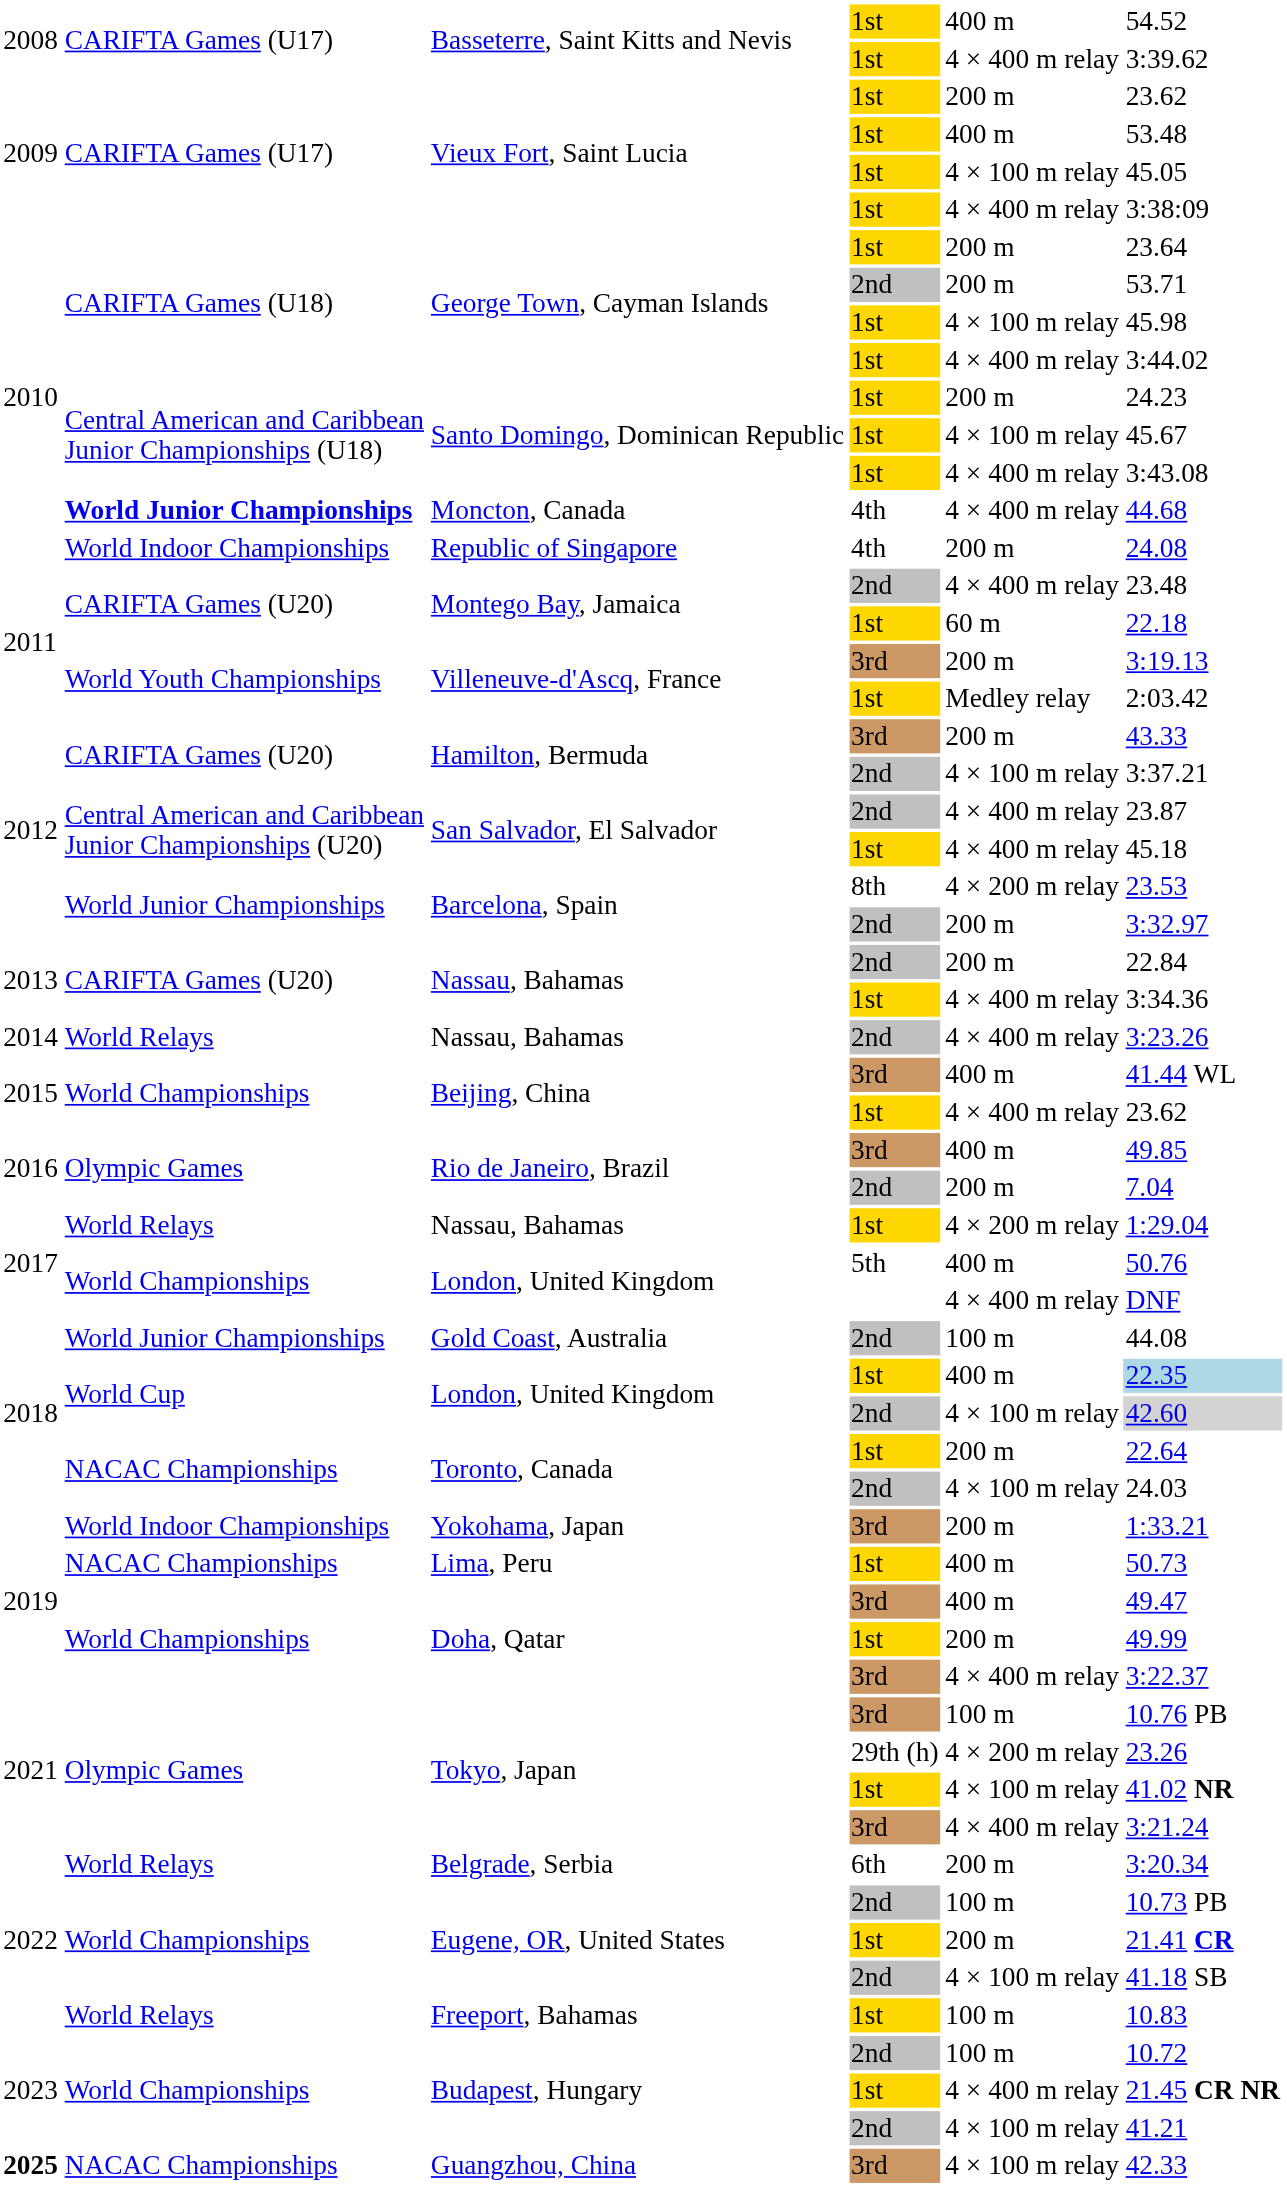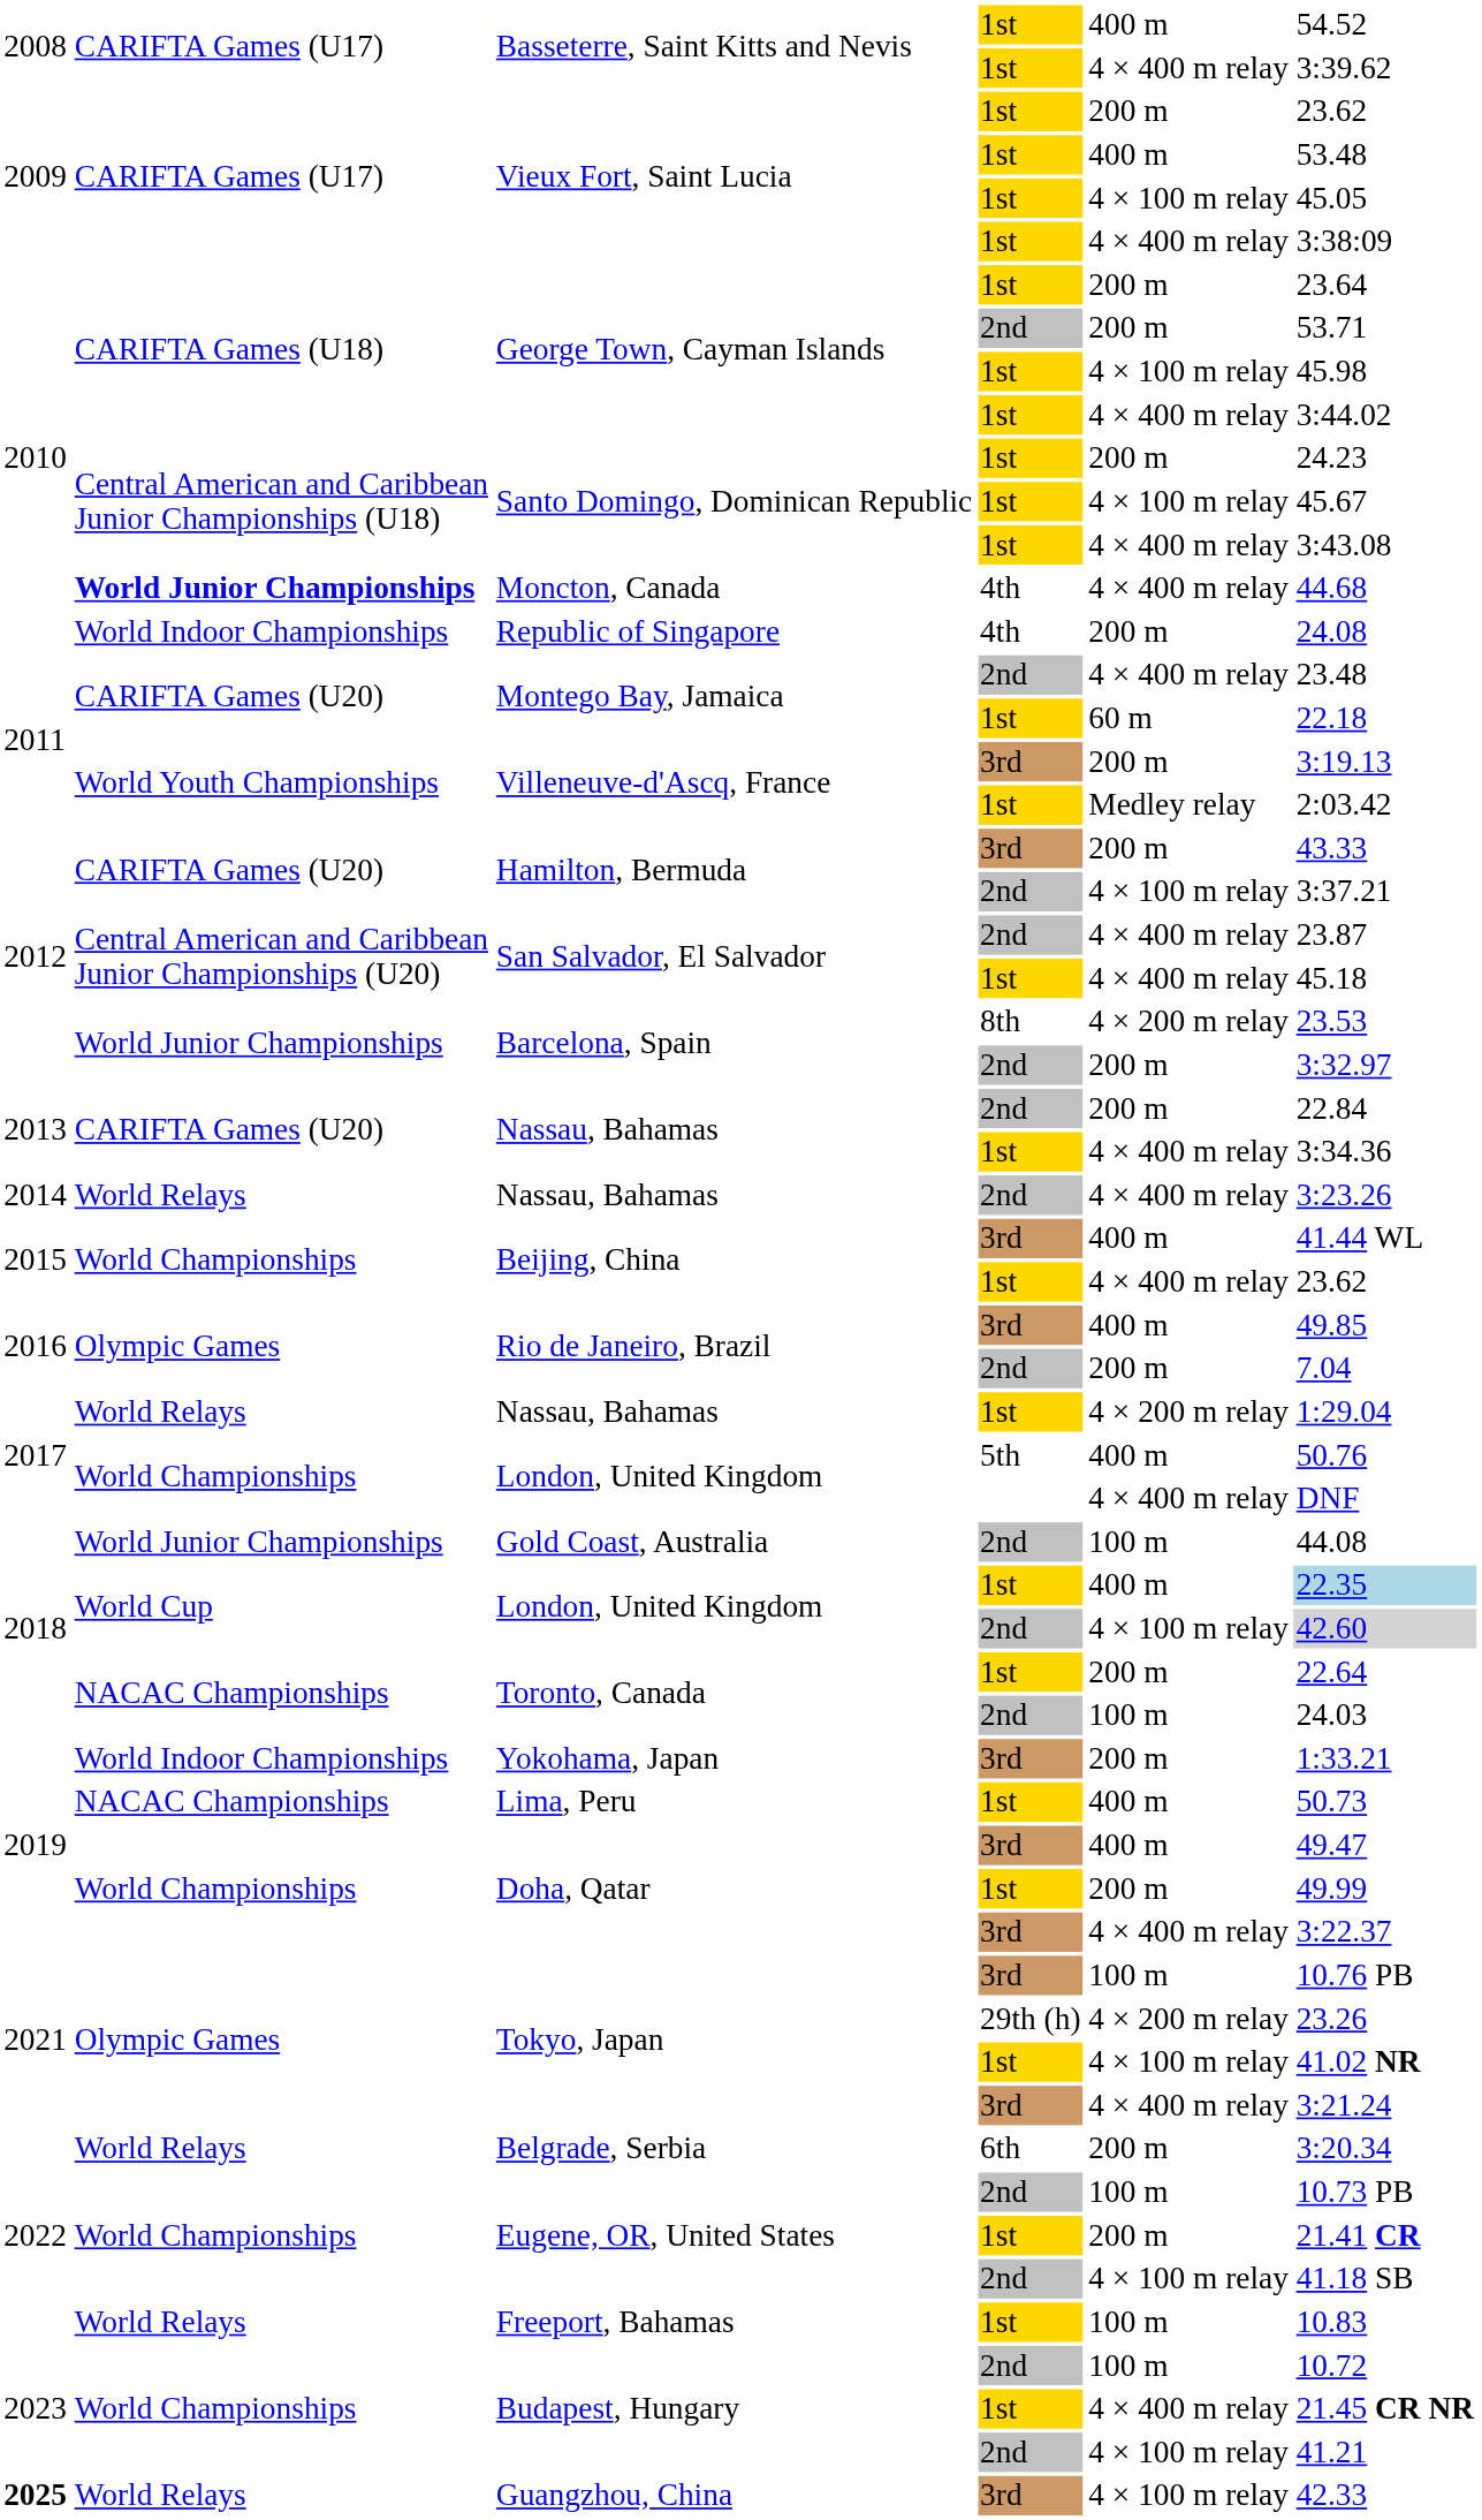 <table>
 <tr>
 <td rowspan=2>2008</td>
 <td rowspan=2><a href='#'>CARIFTA Games</a> (U17)</td>
 <td rowspan=2><a href='#'>Basseterre</a>, Saint Kitts and Nevis</td>
 <td bgcolor=gold>1st</td>
 <td>400 m</td>
 <td>54.52</td>
 </tr>
 <tr>
 <td bgcolor=gold>1st</td>
 <td>4 × 400 m relay</td>
 <td>3:39.62</td>
 </tr>
 <tr>
 <td rowspan=4>2009</td>
 <td rowspan=4><a href='#'>CARIFTA Games</a> (U17)</td>
 <td rowspan=4><a href='#'>Vieux Fort</a>, Saint Lucia</td>
 <td bgcolor=gold>1st</td>
 <td>200 m</td>
 <td>23.62</td>
 </tr>
 <tr>
 <td bgcolor=gold>1st</td>
 <td>400 m</td>
 <td>53.48</td>
 </tr>
 <tr>
 <td bgcolor=gold>1st</td>
 <td>4 × 100 m relay</td>
 <td>45.05</td>
 </tr>
 <tr>
 <td bgcolor=gold>1st</td>
 <td>4 × 400 m relay</td>
 <td>3:38:09</td>
 </tr>
 <tr>
 <td rowspan=9>2010</td>
 <td rowspan=4><a href='#'>CARIFTA Games</a> (U18)</td>
 <td rowspan=4><a href='#'>George Town</a>, Cayman Islands</td>
 <td bgcolor=gold>1st</td>
 <td>200 m</td>
 <td>23.64 </td>
 </tr>
 <tr>
 <td bgcolor=silver>2nd</td>
 <td>200 m</td>
 <td>53.71</td>
 </tr>
 <tr>
 <td bgcolor=gold>1st</td>
 <td>4 × 100 m relay</td>
 <td>45.98</td>
 </tr>
 <tr>
 <td bgcolor=gold>1st</td>
 <td>4 × 400 m relay</td>
 <td>3:44.02</td>
 </tr>
 <tr>
 <td rowspan=3><a href='#'>Central American and Caribbean<br>Junior Championships</a> (U18)</td>
 <td rowspan=3><a href='#'>Santo Domingo</a>, Dominican Republic</td>
 <td bgcolor=gold>1st</td>
 <td>200 m</td>
 <td>24.23</td>
 </tr>
 <tr>
 <td bgcolor=gold>1st</td>
 <td>4 × 100 m relay</td>
 <td>45.67</td>
 </tr>
 <tr>
 <td bgcolor=gold>1st</td>
 <td>4 × 400 m relay</td>
 <td>3:43.08</td>
 </tr>
 <tr>
 <td><strong><a href='#'>World Junior Championships</a></strong></td>
 <td><a href='#'>Moncton</a>, Canada</td>
 <td>4th</td>
 <td>4 × 400 m relay</td>
 <td><a href='#'>44.68</a> </td>
 </tr>
 <tr>
 <td><a href='#'>World Indoor Championships</a></td>
 <td><a href='#'>Republic of Singapore</a></td>
 <td>4th</td>
 <td>200 m</td>
 <td><a href='#'>24.08</a></td>
 </tr>
 <tr>
 <td rowspan=4>2011</td>
 <td rowspan=2><a href='#'>CARIFTA Games</a> (U20)</td>
 <td rowspan=2><a href='#'>Montego Bay</a>, Jamaica</td>
 <td bgcolor=silver>2nd</td>
 <td>4 × 400 m relay</td>
 <td>23.48</td>
 </tr>
 <tr>
 <td bgcolor=gold>1st</td>
 <td>60 m</td>
 <td><a href='#'>22.18</a></td>
 </tr>
 <tr>
 <td rowspan=2><a href='#'>World Youth Championships</a></td>
 <td rowspan=2><a href='#'>Villeneuve-d'Ascq</a>, France</td>
 <td bgcolor=cc9966>3rd</td>
 <td>200 m</td>
 <td><a href='#'>3:19.13</a> </td>
 </tr>
 <tr>
 <td bgcolor=gold>1st</td>
 <td>Medley relay</td>
 <td>2:03.42</td>
 </tr>
 <tr>
 <td rowspan=6>2012</td>
 <td rowspan=2><a href='#'>CARIFTA Games</a> (U20)</td>
 <td rowspan=2><a href='#'>Hamilton</a>, Bermuda</td>
 <td bgcolor=cc9966>3rd</td>
 <td>200 m</td>
 <td><a href='#'>43.33</a></td>
 </tr>
 <tr>
 <td bgcolor=silver>2nd</td>
 <td>4 × 100 m relay</td>
 <td>3:37.21</td>
 </tr>
 <tr>
 <td rowspan=2><a href='#'>Central American and Caribbean<br>Junior Championships</a> (U20)</td>
 <td rowspan=2><a href='#'>San Salvador</a>, El Salvador</td>
 <td bgcolor=silver>2nd</td>
 <td>4 × 400 m relay</td>
 <td>23.87</td>
 </tr>
 <tr>
 <td bgcolor=gold>1st</td>
 <td>4 × 400 m relay</td>
 <td>45.18</td>
 </tr>
 <tr>
 <td rowspan=2><a href='#'>World Junior Championships</a></td>
 <td rowspan=2><a href='#'>Barcelona</a>, Spain</td>
 <td>8th</td>
 <td>4 × 200 m relay</td>
 <td><a href='#'>23.53</a></td>
 </tr>
 <tr>
 <td bgcolor=silver>2nd</td>
 <td>200 m</td>
 <td><a href='#'>3:32.97</a></td>
 </tr>
 <tr>
 <td rowspan=2>2013</td>
 <td rowspan=2><a href='#'>CARIFTA Games</a> (U20)</td>
 <td rowspan=2><a href='#'>Nassau</a>, Bahamas</td>
 <td bgcolor=silver>2nd</td>
 <td>200 m</td>
 <td>22.84</td>
 </tr>
 <tr>
 <td bgcolor=gold>1st</td>
 <td>4 × 400 m relay</td>
 <td>3:34.36</td>
 </tr>
 <tr>
 <td>2014</td>
 <td><a href='#'>World Relays</a></td>
 <td>Nassau, Bahamas</td>
 <td bgcolor=silver>2nd</td>
 <td>4 × 400 m relay</td>
 <td><a href='#'>3:23.26</a></td>
 </tr>
 <tr>
 <td rowspan=2>2015</td>
 <td rowspan=2><a href='#'>World Championships</a></td>
 <td rowspan=2><a href='#'>Beijing</a>, China</td>
 <td bgcolor=cc9966>3rd</td>
 <td>400 m</td>
 <td><a href='#'>41.44</a> WL</td>
 </tr>
 <tr>
 <td bgcolor=gold>1st</td>
 <td>4 × 400 m relay</td>
 <td>23.62</td>
 </tr>
 <tr>
 <td rowspan=2>2016</td>
 <td rowspan=2><a href='#'>Olympic Games</a></td>
 <td rowspan=2><a href='#'>Rio de Janeiro</a>, Brazil</td>
 <td bgcolor=cc9966>3rd</td>
 <td>400 m</td>
 <td><a href='#'>49.85</a></td>
 </tr>
 <tr>
 <td bgcolor=silver>2nd</td>
 <td>200 m</td>
 <td><a href='#'>7.04</a></td>
 </tr>
 <tr>
 <td rowspan=3>2017</td>
 <td><a href='#'>World Relays</a></td>
 <td>Nassau, Bahamas</td>
 <td bgcolor=gold>1st</td>
 <td>4 × 200 m relay</td>
 <td><a href='#'>1:29.04</a> <strong></strong> <strong></strong></td>
 </tr>
 <tr>
 <td rowspan=2><a href='#'>World Championships</a></td>
 <td rowspan=2><a href='#'>London</a>, United Kingdom</td>
 <td>5th</td>
 <td>400 m</td>
 <td><a href='#'>50.76</a></td>
 </tr>
 <tr>
 <td></td>
 <td>4 × 400 m relay</td>
 <td><a href='#'>DNF</a></td>
 </tr>
 <tr>
 <td rowspan=5>2018</td>
 <td><a href='#'>World Junior Championships</a></td>
 <td><a href='#'>Gold Coast</a>, Australia</td>
 <td bgcolor=silver>2nd</td>
 <td>100 m</td>
 <td>44.08</td>
 </tr>
 <tr>
 <td rowspan=2><a href='#'>World Cup</a></td>
 <td rowspan=2><a href='#'>London</a>, United Kingdom</td>
 <td bgcolor=gold>1st</td>
 <td>400 m</td>
 <td style="background: lightblue;"><a href='#'>22.35</a></td>
 </tr>
 <tr>
 <td bgcolor=silver>2nd</td>
 <td>4 × 100 m relay</td>
 <td style="background: lightgrey;"><a href='#'>42.60</a></td>
 </tr>
 <tr>
 <td rowspan=2><a href='#'>NACAC Championships</a></td>
 <td rowspan=2><a href='#'>Toronto</a>, Canada</td>
 <td bgcolor=gold>1st</td>
 <td>200 m</td>
 <td><a href='#'>22.64</a></td>
 </tr>
 <tr>
 <td bgcolor=silver>2nd</td>
-<td>4 × 100 m relay</td>
+<td>100 m</td>
 <td>24.03</td>
 </tr>
 <tr>
 <td rowspan=5>2019</td>
 <td><a href='#'>World Indoor Championships</a></td>
 <td><a href='#'>Yokohama</a>, Japan</td>
 <td bgcolor=cc9966>3rd</td>
 <td>200 m</td>
 <td><a href='#'>1:33.21</a></td>
 </tr>
 <tr>
 <td><a href='#'>NACAC Championships</a></td>
 <td><a href='#'>Lima</a>, Peru</td>
 <td bgcolor=gold>1st</td>
 <td>400 m</td>
 <td><a href='#'>50.73</a></td>
 </tr>
 <tr>
 <td rowspan=3><a href='#'>World Championships</a></td>
 <td rowspan=3><a href='#'>Doha</a>, Qatar</td>
 <td bgcolor=cc9966>3rd</td>
 <td>400 m</td>
 <td><a href='#'>49.47</a> </td>
 </tr>
 <tr>
 <td bgcolor=gold>1st</td>
 <td>200 m</td>
 <td><a href='#'>49.99</a></td>
 </tr>
 <tr>
 <td bgcolor=cc9966>3rd</td>
 <td>4 × 400 m relay</td>
 <td><a href='#'>3:22.37</a></td>
 </tr>
 <tr>
 <td rowspan=4>2021</td>
 <td rowspan=4><a href='#'>Olympic Games</a></td>
 <td rowspan=4><a href='#'>Tokyo</a>, Japan</td>
 <td bgcolor=cc9966>3rd</td>
 <td>100 m</td>
 <td><a href='#'>10.76</a> PB</td>
 </tr>
 <tr>
 <td>29th (h)</td>
 <td>4 × 200 m relay</td>
 <td><a href='#'>23.26</a></td>
 </tr>
 <tr>
 <td bgcolor=gold>1st</td>
 <td>4 × 100 m relay</td>
 <td><a href='#'>41.02</a> <strong>NR</strong></td>
 </tr>
 <tr>
 <td bgcolor=cc9966>3rd</td>
 <td>4 × 400 m relay</td>
 <td><a href='#'>3:21.24</a> </td>
 </tr>
 <tr>
 <td rowspan=5>2022</td>
 <td><a href='#'>World Relays</a></td>
 <td><a href='#'>Belgrade</a>, Serbia</td>
 <td>6th</td>
 <td>200 m</td>
 <td><a href='#'>3:20.34</a></td>
 </tr>
 <tr>
 <td rowspan=3><a href='#'>World Championships</a></td>
 <td rowspan=3><a href='#'>Eugene, OR</a>, United States</td>
 <td bgcolor=silver>2nd</td>
 <td>100 m</td>
 <td><a href='#'>10.73</a> PB</td>
 </tr>
 <tr>
 <td bgcolor=gold>1st</td>
 <td>200 m</td>
 <td><a href='#'>21.41</a> <strong><a href='#'>CR</a></strong></td>
 </tr>
 <tr>
 <td bgcolor=silver>2nd</td>
 <td>4 × 100 m relay</td>
 <td><a href='#'>41.18</a> SB</td>
 </tr>
 <tr>
 <td><a href='#'>World Relays</a></td>
 <td><a href='#'>Freeport</a>, Bahamas</td>
 <td bgcolor=gold>1st</td>
 <td>100 m</td>
 <td><a href='#'>10.83</a></td>
 </tr>
 <tr>
 <td rowspan=3>2023</td>
 <td rowspan=3><a href='#'>World Championships</a></td>
 <td rowspan=3><a href='#'>Budapest</a>, Hungary</td>
 <td bgcolor=silver>2nd</td>
 <td>100 m</td>
 <td><a href='#'>10.72</a></td>
 </tr>
 <tr>
 <td bgcolor=gold>1st</td>
 <td>4 × 400 m relay</td>
 <td><a href='#'>21.45</a> <strong>CR</strong> <strong>NR</strong></td>
 </tr>
 <tr>
 <td bgcolor=silver>2nd</td>
 <td>4 × 100 m relay</td>
 <td><a href='#'>41.21</a></td>
 </tr>
 <tr>
 <td><strong>2025</strong></td>
-<td><a href='#'>NACAC Championships</a></td>
+<td><a href='#'>World Relays</a></td>
 <td><a href='#'>Guangzhou, China</a></td>
 <td bgcolor=cc9966>3rd</td>
 <td>4 × 100 m relay</td>
 <td><a href='#'>42.33</a></td>
 </tr>
 </table>
